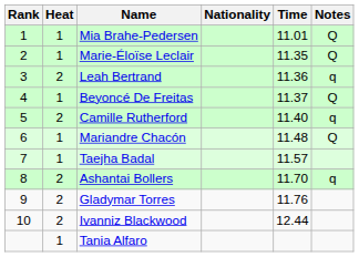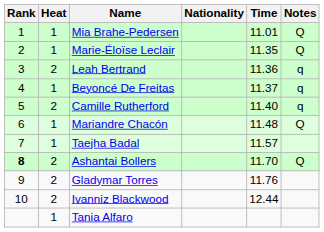 <table class="wikitable sortable" style="text-align:center">
 <tr>
 <th>Rank</th>
 <th>Heat</th>
 <th>Name</th>
 <th>Nationality</th>
 <th>Time</th>
 <th>Notes</th>
 </tr>
 <tr bgcolor=ccffcc>
 <td>1</td>
 <td>1</td>
 <td align=left><a href='#'>Mia Brahe-Pedersen</a></td>
 <td align=left></td>
 <td>11.01</td>
 <td>Q</td>
 </tr>
 <tr bgcolor=ccffcc>
 <td>2</td>
 <td>1</td>
 <td align=left><a href='#'>Marie-Éloïse Leclair</a></td>
 <td align=left></td>
 <td>11.35</td>
 <td>Q</td>
 </tr>
 <tr bgcolor=ccffcc>
 <td>3</td>
 <td>2</td>
 <td align=left><a href='#'>Leah Bertrand</a></td>
 <td align=left></td>
 <td>11.36</td>
 <td>q</td>
 </tr>
 <tr bgcolor=ccffcc>
 <td>4</td>
 <td>1</td>
 <td align=left><a href='#'>Beyoncé De Freitas</a></td>
 <td align=left></td>
 <td>11.37</td>
-<td>Q</td>
+<td>q</td>
 </tr>
 <tr bgcolor=ccffcc>
 <td>5</td>
 <td>2</td>
 <td align=left><a href='#'> Camille Rutherford</a></td>
 <td align=left></td>
 <td>11.40</td>
 <td>q</td>
 </tr>
 <tr bgcolor=ddffdd>
 <td>6</td>
 <td>1</td>
 <td align=left><a href='#'>Mariandre Chacón</a></td>
 <td align=left></td>
 <td>11.48</td>
 <td>Q</td>
 </tr>
 <tr bgcolor=ddffdd>
 <td>7</td>
 <td>1</td>
 <td align=left><a href='#'>Taejha Badal</a></td>
 <td align=left></td>
 <td>11.57</td>
 <td></td>
 </tr>
 <tr bgcolor=ccffcc>
-<td>8</td>
+<td><strong>8</strong></td>
 <td>2</td>
 <td align=left><a href='#'>Ashantai Bollers</a></td>
 <td align=left></td>
 <td>11.70</td>
-<td>q</td>
+<td>Q</td>
 </tr>
 <tr>
 <td>9</td>
 <td>2</td>
 <td align=left><a href='#'>Gladymar Torres</a></td>
 <td align=left></td>
 <td>11.76</td>
 <td></td>
 </tr>
 <tr>
 <td>10</td>
 <td>2</td>
 <td align=left><a href='#'>Ivanniz Blackwood</a></td>
 <td align=left></td>
 <td>12.44</td>
 <td></td>
 </tr>
 <tr>
 <td></td>
 <td>1</td>
 <td align=left><a href='#'>Tania  Alfaro</a></td>
 <td align=left></td>
 <td></td>
 <td></td>
 </tr>
 </table>
